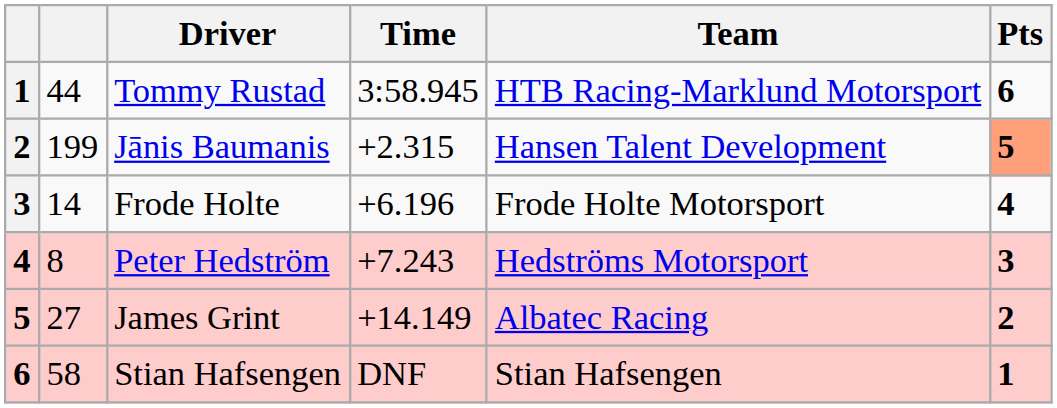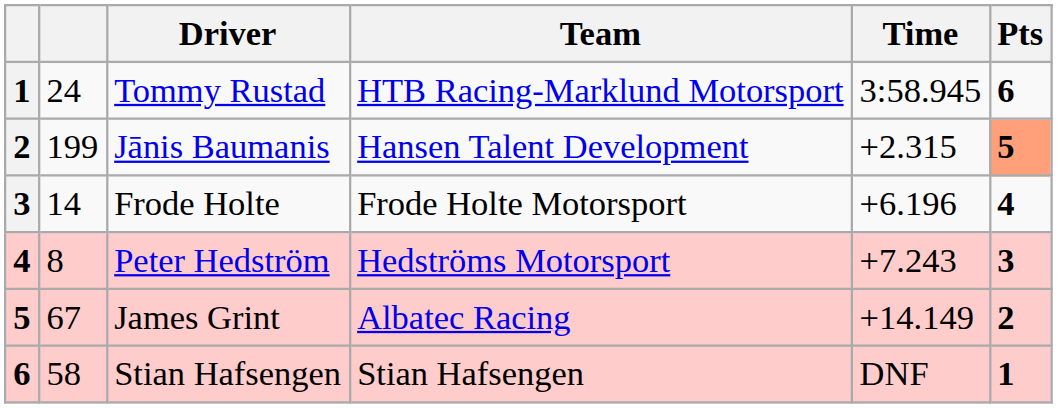 <table class=wikitable style="font-size:95%">
 <tr>
 <th></th>
 <th></th>
 <th>Driver</th>
+<th>Team</th>
 <th>Time</th>
-<th>Team</th>
 <th>Pts</th>
 </tr>
 <tr>
 <th>1</th>
-<td>44</td>
+<td>24</td>
 <td> <a href='#'>Tommy Rustad</a></td>
+<td><a href='#'>HTB Racing-Marklund Motorsport</a></td>
 <td>3:58.945</td>
-<td><a href='#'>HTB Racing-Marklund Motorsport</a></td>
 <td><strong>6</strong></td>
 </tr>
 <tr>
 <th>2</th>
 <td>199</td>
 <td> <a href='#'>Jānis Baumanis</a></td>
+<td><a href='#'>Hansen Talent Development</a></td>
 <td>+2.315</td>
-<td><a href='#'>Hansen Talent Development</a></td>
 <td style="background: lightsalmon;"><strong>5</strong></td>
 </tr>
 <tr>
 <th>3</th>
 <td>14</td>
 <td> Frode Holte</td>
+<td>Frode Holte Motorsport</td>
 <td>+6.196</td>
-<td>Frode Holte Motorsport</td>
 <td><strong>4</strong></td>
 </tr>
 <tr>
 <th style="background:#ffcccc;">4</th>
 <td style="background:#ffcccc;">8</td>
 <td style="background:#ffcccc;"> <a href='#'>Peter Hedström</a></td>
+<td style="background:#ffcccc;"><a href='#'>Hedströms Motorsport</a></td>
 <td style="background:#ffcccc;">+7.243</td>
-<td style="background:#ffcccc;"><a href='#'>Hedströms Motorsport</a></td>
 <td style="background:#ffcccc;"><strong>3</strong></td>
 </tr>
 <tr>
 <th style="background:#ffcccc;">5</th>
-<td style="background:#ffcccc;">27</td>
+<td style="background:#ffcccc;">67</td>
 <td style="background:#ffcccc;"> James Grint</td>
+<td style="background:#ffcccc;"><a href='#'>Albatec Racing</a></td>
 <td style="background:#ffcccc;">+14.149</td>
-<td style="background:#ffcccc;"><a href='#'>Albatec Racing</a></td>
 <td style="background:#ffcccc;"><strong>2</strong></td>
 </tr>
 <tr>
 <th style="background:#ffcccc;">6</th>
 <td style="background:#ffcccc;">58</td>
 <td style="background:#ffcccc;"> Stian Hafsengen</td>
+<td style="background:#ffcccc;">Stian Hafsengen</td>
 <td style="background:#ffcccc;">DNF</td>
-<td style="background:#ffcccc;">Stian Hafsengen</td>
 <td style="background:#ffcccc;"><strong>1</strong></td>
 </tr>
 </table>
